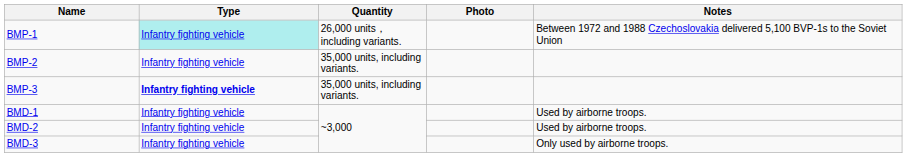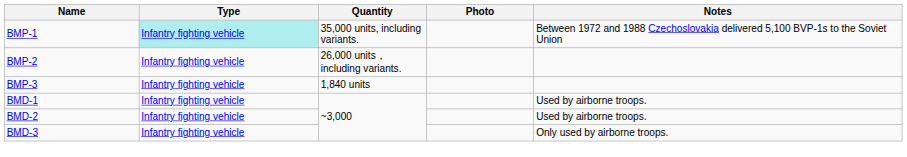 <table class="wikitable" style="width:90%;">
 <tr>
 <th style="width:15%;">Name</th>
 <th style="width:20%;">Type</th>
 <th style="width:12%;">Quantity</th>
 <th style="width:12%;">Photo</th>
 <th>Notes</th>
 </tr>
 <tr>
 <td><a href='#'>BMP-1</a></td>
 <td style="background: paleturquoise;"><a href='#'>Infantry fighting vehicle</a></td>
-<td>26,000 units， including variants.</td>
+<td>35,000 units, including variants.</td>
 <td></td>
 <td>Between 1972 and 1988 <a href='#'>Czechoslovakia</a> delivered 5,100 BVP-1s to the Soviet Union</td>
 </tr>
 <tr>
 <td><a href='#'>BMP-2</a></td>
 <td><a href='#'>Infantry fighting vehicle</a></td>
-<td>35,000 units, including variants.</td>
+<td>26,000 units， including variants.</td>
 <td></td>
 <td></td>
 </tr>
 <tr>
 <td><a href='#'>BMP-3</a></td>
-<td><strong><a href='#'>Infantry fighting vehicle</a></strong></td>
-<td>35,000 units, including variants.</td>
+<td><a href='#'>Infantry fighting vehicle</a></td>
+<td>1,840 units</td>
 <td></td>
 <td></td>
 </tr>
 <tr>
 <td><a href='#'>BMD-1</a></td>
 <td><a href='#'>Infantry fighting vehicle</a></td>
 <td rowspan ="3">~3,000</td>
 <td></td>
 <td>Used by airborne troops.</td>
 </tr>
 <tr>
 <td><a href='#'>BMD-2</a></td>
 <td><a href='#'>Infantry fighting vehicle</a></td>
 <td></td>
 <td>Used by airborne troops.</td>
 </tr>
 <tr>
 <td><a href='#'>BMD-3</a></td>
 <td><a href='#'>Infantry fighting vehicle</a></td>
 <td></td>
 <td>Only used by airborne troops.</td>
 </tr>
 </table>
